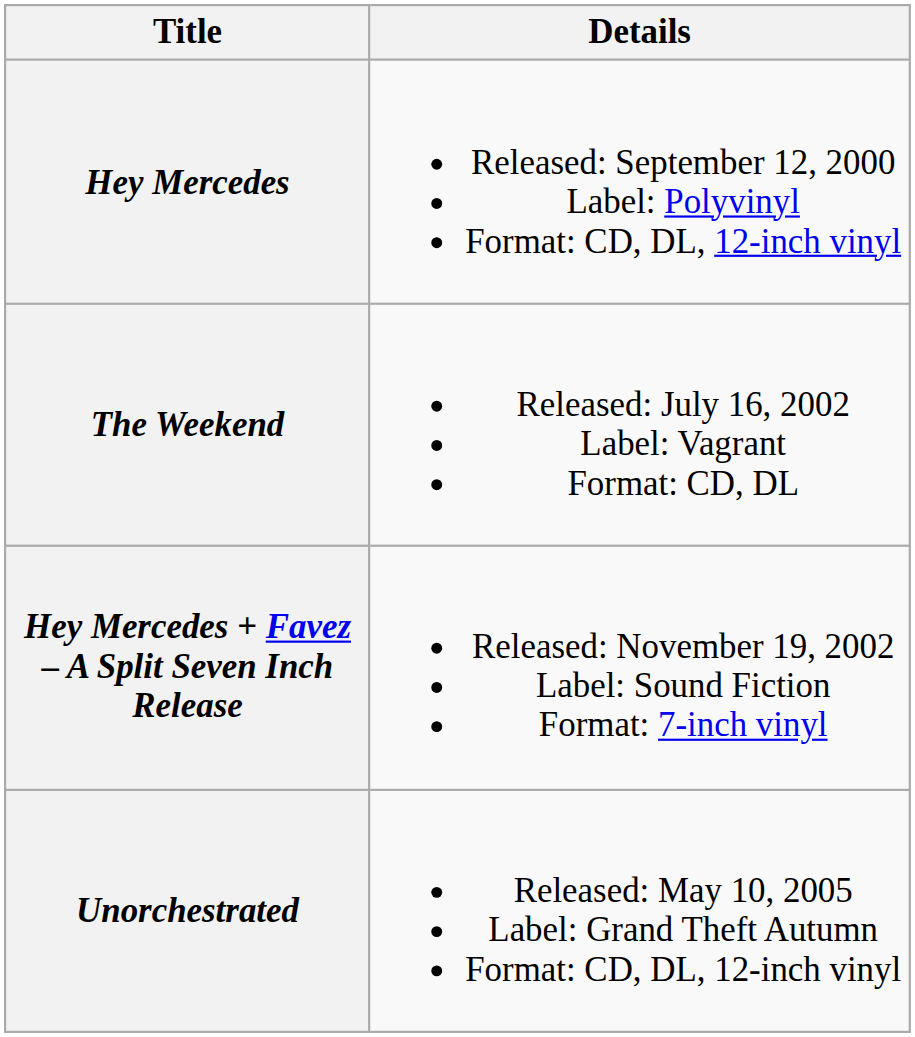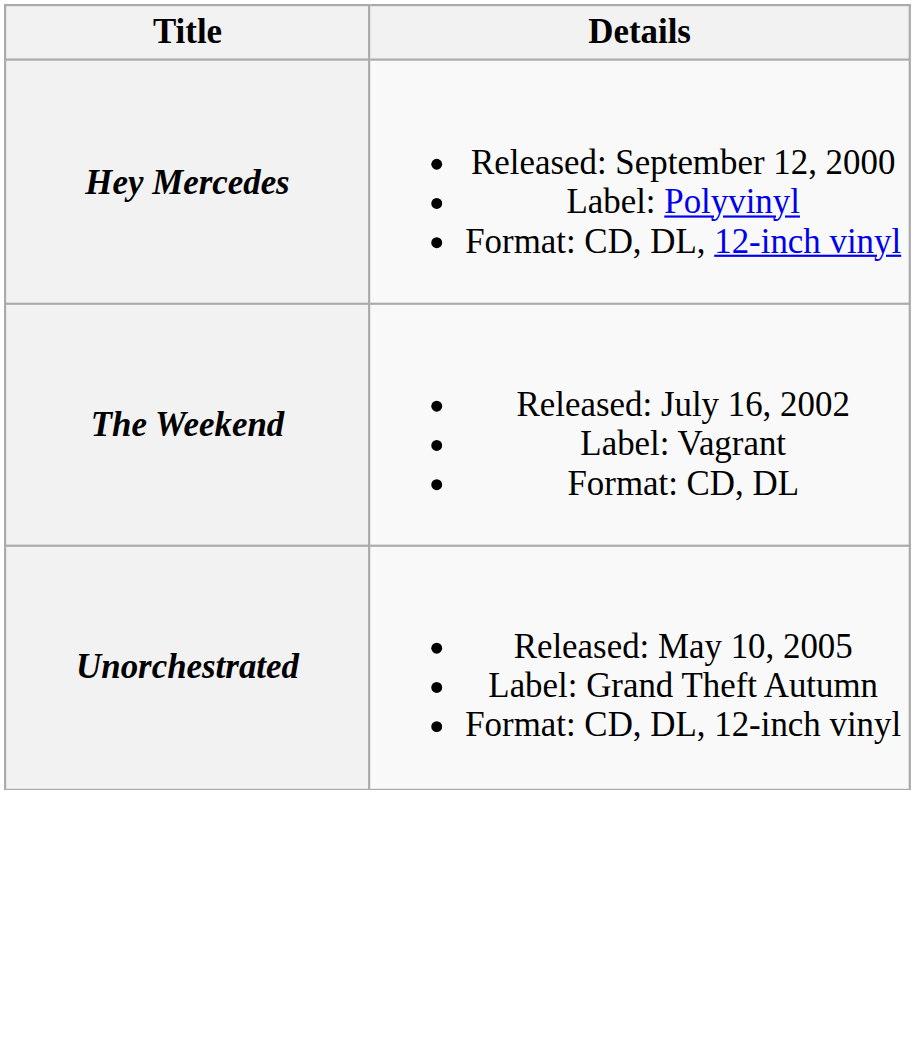 <table class="wikitable plainrowheaders" style="text-align:center;">
 <tr>
 <th rowspan="1" style="width:10em;">Title</th>
 <th rowspan="1" style="width:15em;">Details</th>
 </tr>
 <tr>
 <th scope="row"><em>Hey Mercedes</em></th>
 <td><br><ul><li>Released: September 12, 2000</li><li>Label: <a href='#'>Polyvinyl</a></li><li>Format: CD, DL, <a href='#'>12-inch vinyl</a></li></ul></td>
 </tr>
 <tr>
 <th scope="row"><em>The Weekend</em></th>
 <td><br><ul><li>Released: July 16, 2002</li><li>Label: Vagrant</li><li>Format: CD, DL</li></ul></td>
 </tr>
 <tr>
-<th scope="row"><em>Hey Mercedes + <a href='#'>Favez</a> – A Split Seven Inch Release</em></th>
-<td><br><ul><li>Released: November 19, 2002</li><li>Label: Sound Fiction</li><li>Format: <a href='#'>7-inch vinyl</a></li></ul></td>
-</tr>
-<tr>
 <th scope="row"><em>Unorchestrated</em></th>
 <td><br><ul><li>Released: May 10, 2005</li><li>Label: Grand Theft Autumn</li><li>Format: CD, DL, 12-inch vinyl</li></ul></td>
 </tr>
 </table>
